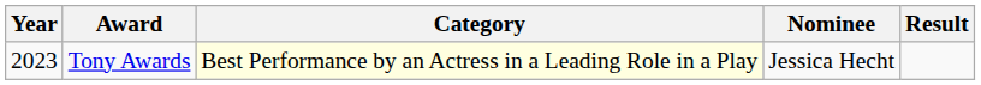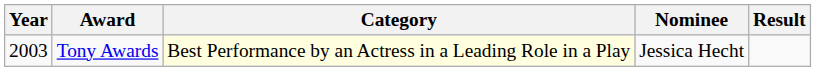 <table class="wikitable">
 <tr>
 <th>Year</th>
 <th>Award</th>
 <th>Category</th>
 <th>Nominee</th>
 <th>Result</th>
 </tr>
 <tr>
-<td>2023</td>
+<td>2003</td>
 <td><a href='#'>Tony Awards</a></td>
 <td style="background: lightyellow;">Best Performance by an Actress in a Leading Role in a Play</td>
 <td>Jessica Hecht</td>
 <td></td>
 </tr>
 </table>
